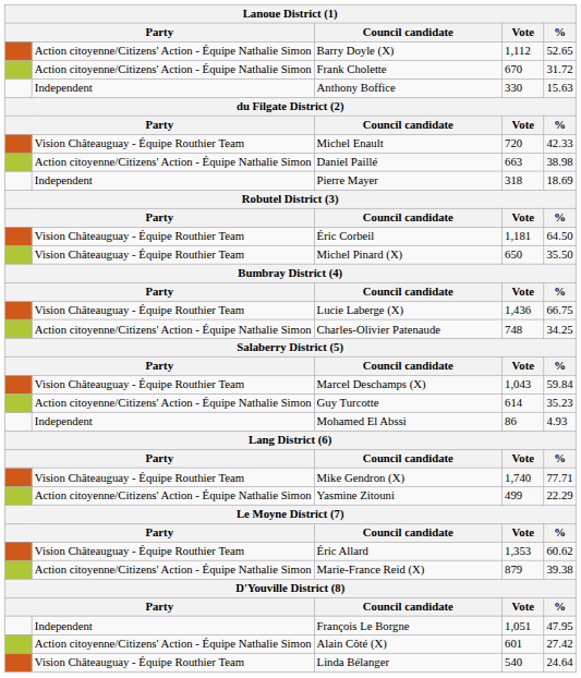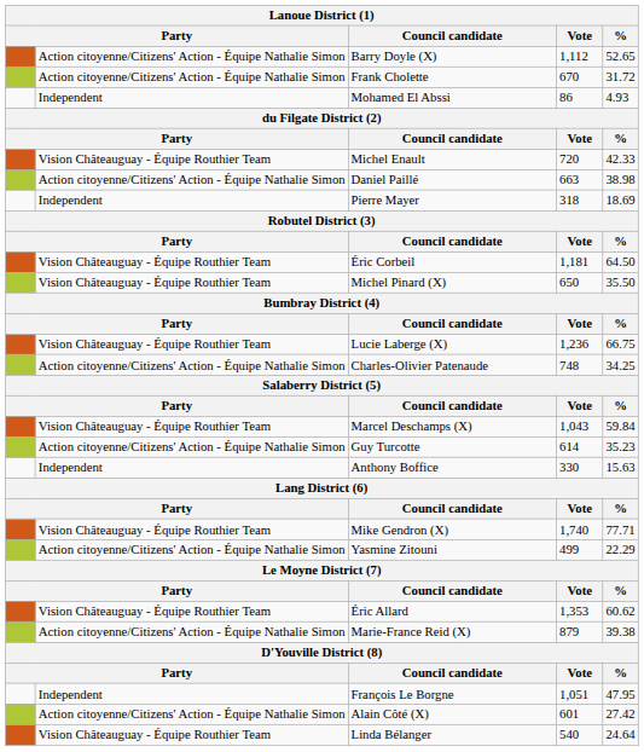 <table class="wikitable">
 <tr>
 <th colspan="5">Lanoue District (1)</th>
 </tr>
 <tr>
 <th bgcolor="#DDDDFF" width="230px" colspan="2">Party</th>
 <th bgcolor="#DDDDFF" width="250px">Council candidate</th>
 <th bgcolor="#DDDDFF" width="50px">Vote</th>
 <th bgcolor="#DDDDFF" width="30px">%</th>
 </tr>
 <tr>
 <td bgcolor=#D05819 width="30px"> </td>
 <td>Action citoyenne/Citizens' Action - Équipe Nathalie Simon</td>
 <td>Barry Doyle (X)</td>
 <td>1,112</td>
 <td>52.65</td>
 </tr>
 <tr>
 <td bgcolor=#AEC736  width="30px"> </td>
 <td>Action citoyenne/Citizens' Action - Équipe Nathalie Simon</td>
 <td>Frank Cholette</td>
 <td>670</td>
 <td>31.72</td>
 </tr>
 <tr>
 <td> </td>
 <td>Independent</td>
-<td>Anthony Boffice</td>
-<td>330</td>
-<td>15.63</td>
+<td>Mohamed El Abssi</td>
+<td>86</td>
+<td>4.93</td>
 </tr>
 <tr>
 <th colspan="5">du Filgate District (2)</th>
 </tr>
 <tr>
 <th bgcolor="#DDDDFF" width="230px" colspan="2">Party</th>
 <th bgcolor="#DDDDFF" width="250px">Council candidate</th>
 <th bgcolor="#DDDDFF" width="50px">Vote</th>
 <th bgcolor="#DDDDFF" width="30px">%</th>
 </tr>
 <tr>
 <td bgcolor=#D05819 width="30px"> </td>
 <td>Vision Châteauguay - Équipe Routhier Team</td>
 <td>Michel Enault</td>
 <td>720</td>
 <td>42.33</td>
 </tr>
 <tr>
 <td bgcolor=#AEC736  width="30px"> </td>
 <td>Action citoyenne/Citizens' Action - Équipe Nathalie Simon</td>
 <td>Daniel Paillé</td>
 <td>663</td>
 <td>38.98</td>
 </tr>
 <tr>
 <td> </td>
 <td>Independent</td>
 <td>Pierre Mayer</td>
 <td>318</td>
 <td>18.69</td>
 </tr>
 <tr>
 <th colspan="5">Robutel District (3)</th>
 </tr>
 <tr>
 <th bgcolor="#DDDDFF" width="230px" colspan="2">Party</th>
 <th bgcolor="#DDDDFF" width="250px">Council candidate</th>
 <th bgcolor="#DDDDFF" width="50px">Vote</th>
 <th bgcolor="#DDDDFF" width="30px">%</th>
 </tr>
 <tr>
 <td bgcolor=#D05819 width="30px"> </td>
 <td>Vision Châteauguay - Équipe Routhier Team</td>
 <td>Éric Corbeil</td>
 <td>1,181</td>
 <td>64.50</td>
 </tr>
 <tr>
 <td bgcolor=#AEC736  width="30px"> </td>
 <td>Vision Châteauguay - Équipe Routhier Team</td>
 <td>Michel Pinard (X)</td>
 <td>650</td>
 <td>35.50</td>
 </tr>
 <tr>
 <th colspan="5">Bumbray District (4)</th>
 </tr>
 <tr>
 <th bgcolor="#DDDDFF" width="230px" colspan="2">Party</th>
 <th bgcolor="#DDDDFF" width="250px">Council candidate</th>
 <th bgcolor="#DDDDFF" width="50px">Vote</th>
 <th bgcolor="#DDDDFF" width="30px">%</th>
 </tr>
 <tr>
 <td bgcolor=#D05819 width="30px"> </td>
 <td>Vision Châteauguay - Équipe Routhier Team</td>
 <td>Lucie Laberge (X)</td>
-<td>1,436</td>
+<td>1,236</td>
 <td>66.75</td>
 </tr>
 <tr>
 <td bgcolor=#AEC736  width="30px"> </td>
 <td>Action citoyenne/Citizens' Action - Équipe Nathalie Simon</td>
 <td>Charles-Olivier Patenaude</td>
 <td>748</td>
 <td>34.25</td>
 </tr>
 <tr>
 <th colspan="5">Salaberry District (5)</th>
 </tr>
 <tr>
 <th bgcolor="#DDDDFF" width="230px" colspan="2">Party</th>
 <th bgcolor="#DDDDFF" width="250px">Council candidate</th>
 <th bgcolor="#DDDDFF" width="50px">Vote</th>
 <th bgcolor="#DDDDFF" width="30px">%</th>
 </tr>
 <tr>
 <td bgcolor=#D05819 width="30px"> </td>
 <td>Vision Châteauguay - Équipe Routhier Team</td>
 <td>Marcel Deschamps (X)</td>
 <td>1,043</td>
 <td>59.84</td>
 </tr>
 <tr>
 <td bgcolor=#AEC736  width="30px"> </td>
 <td>Action citoyenne/Citizens' Action - Équipe Nathalie Simon</td>
 <td>Guy Turcotte</td>
 <td>614</td>
 <td>35.23</td>
 </tr>
 <tr>
 <td> </td>
 <td>Independent</td>
-<td>Mohamed El Abssi</td>
-<td>86</td>
-<td>4.93</td>
+<td>Anthony Boffice</td>
+<td>330</td>
+<td>15.63</td>
 </tr>
 <tr>
 <th colspan="5">Lang District (6)</th>
 </tr>
 <tr>
 <th bgcolor="#DDDDFF" width="230px" colspan="2">Party</th>
 <th bgcolor="#DDDDFF" width="250px">Council candidate</th>
 <th bgcolor="#DDDDFF" width="50px">Vote</th>
 <th bgcolor="#DDDDFF" width="30px">%</th>
 </tr>
 <tr>
 <td bgcolor=#D05819 width="30px"> </td>
 <td>Vision Châteauguay - Équipe Routhier Team</td>
 <td>Mike Gendron (X)</td>
 <td>1,740</td>
 <td>77.71</td>
 </tr>
 <tr>
 <td bgcolor=#AEC736  width="30px"> </td>
 <td>Action citoyenne/Citizens' Action - Équipe Nathalie Simon</td>
 <td>Yasmine Zitouni</td>
 <td>499</td>
 <td>22.29</td>
 </tr>
 <tr>
 <th colspan="5">Le Moyne District (7)</th>
 </tr>
 <tr>
 <th bgcolor="#DDDDFF" width="230px" colspan="2">Party</th>
 <th bgcolor="#DDDDFF" width="250px">Council candidate</th>
 <th bgcolor="#DDDDFF" width="50px">Vote</th>
 <th bgcolor="#DDDDFF" width="30px">%</th>
 </tr>
 <tr>
 <td bgcolor=#D05819 width="30px"> </td>
 <td>Vision Châteauguay - Équipe Routhier Team</td>
 <td>Éric Allard</td>
 <td>1,353</td>
 <td>60.62</td>
 </tr>
 <tr>
 <td bgcolor=#AEC736  width="30px"> </td>
 <td>Action citoyenne/Citizens' Action - Équipe Nathalie Simon</td>
 <td>Marie-France Reid (X)</td>
 <td>879</td>
 <td>39.38</td>
 </tr>
 <tr>
 <th colspan="5">D'Youville District (8)</th>
 </tr>
 <tr>
 <th bgcolor="#DDDDFF" width="230px" colspan="2">Party</th>
 <th bgcolor="#DDDDFF" width="250px">Council candidate</th>
 <th bgcolor="#DDDDFF" width="50px">Vote</th>
 <th bgcolor="#DDDDFF" width="30px">%</th>
 </tr>
 <tr>
 <td> </td>
 <td>Independent</td>
 <td>François Le Borgne</td>
 <td>1,051</td>
 <td>47.95</td>
 </tr>
 <tr>
 <td bgcolor=#AEC736  width="30px"> </td>
 <td>Action citoyenne/Citizens' Action - Équipe Nathalie Simon</td>
 <td>Alain Côté (X)</td>
 <td>601</td>
 <td>27.42</td>
 </tr>
 <tr>
 <td bgcolor=#D05819 width="30px"> </td>
 <td>Vision Châteauguay - Équipe Routhier Team</td>
 <td>Linda Bélanger</td>
 <td>540</td>
 <td>24.64</td>
 </tr>
 </table>
